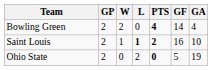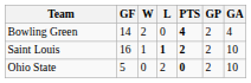 <table class="wikitable">
 <tr>
 <th width=150>Team</th>
-<th width=20>GP</th>
+<th width=20>GF</th>
 <th width=20>W</th>
 <th width=20>L</th>
 <th width=20>PTS</th>
-<th width=20>GF</th>
+<th width=20>GP</th>
 <th width=20>GA</th>
 </tr>
 <tr>
 <td>Bowling Green</td>
-<td>2</td>
+<td>14</td>
 <td>2</td>
 <td>0</td>
 <td><strong>4</strong></td>
-<td>14</td>
+<td>2</td>
 <td>4</td>
 </tr>
 <tr>
 <td>Saint Louis</td>
-<td>2</td>
+<td>16</td>
 <td>1</td>
 <td><strong>1</strong></td>
 <td><strong>2</strong></td>
-<td>16</td>
+<td>2</td>
 <td>10</td>
 </tr>
 <tr>
 <td>Ohio State</td>
-<td>2</td>
+<td>5</td>
 <td>0</td>
 <td>2</td>
 <td><strong>0</strong></td>
-<td>5</td>
-<td>19</td>
+<td>2</td>
+<td>10</td>
 </tr>
 </table>
